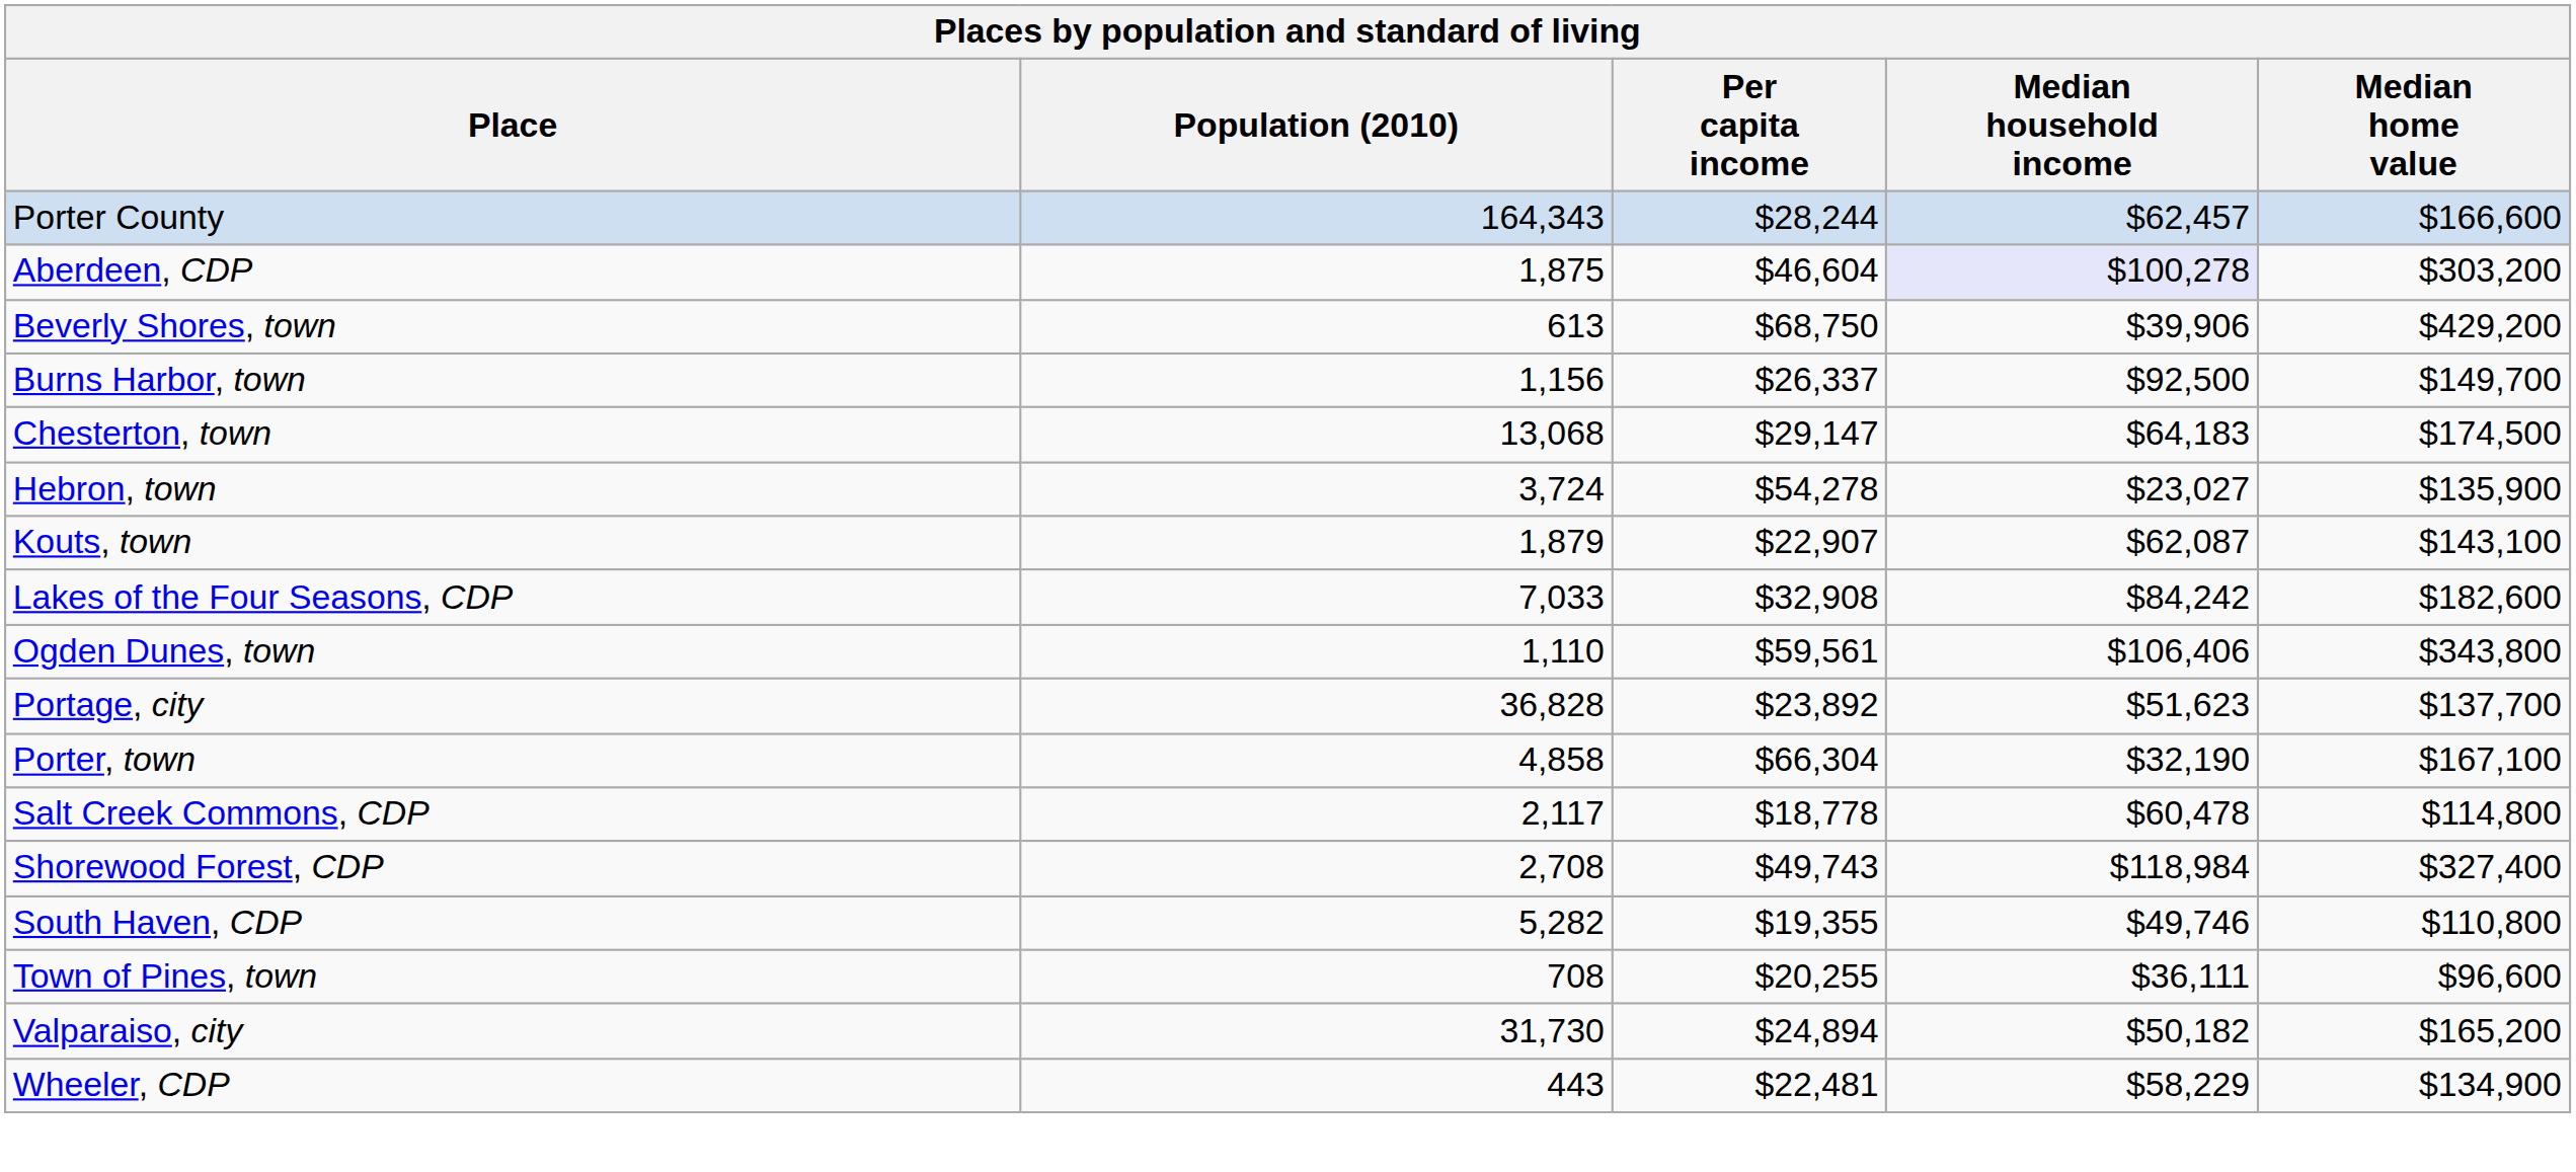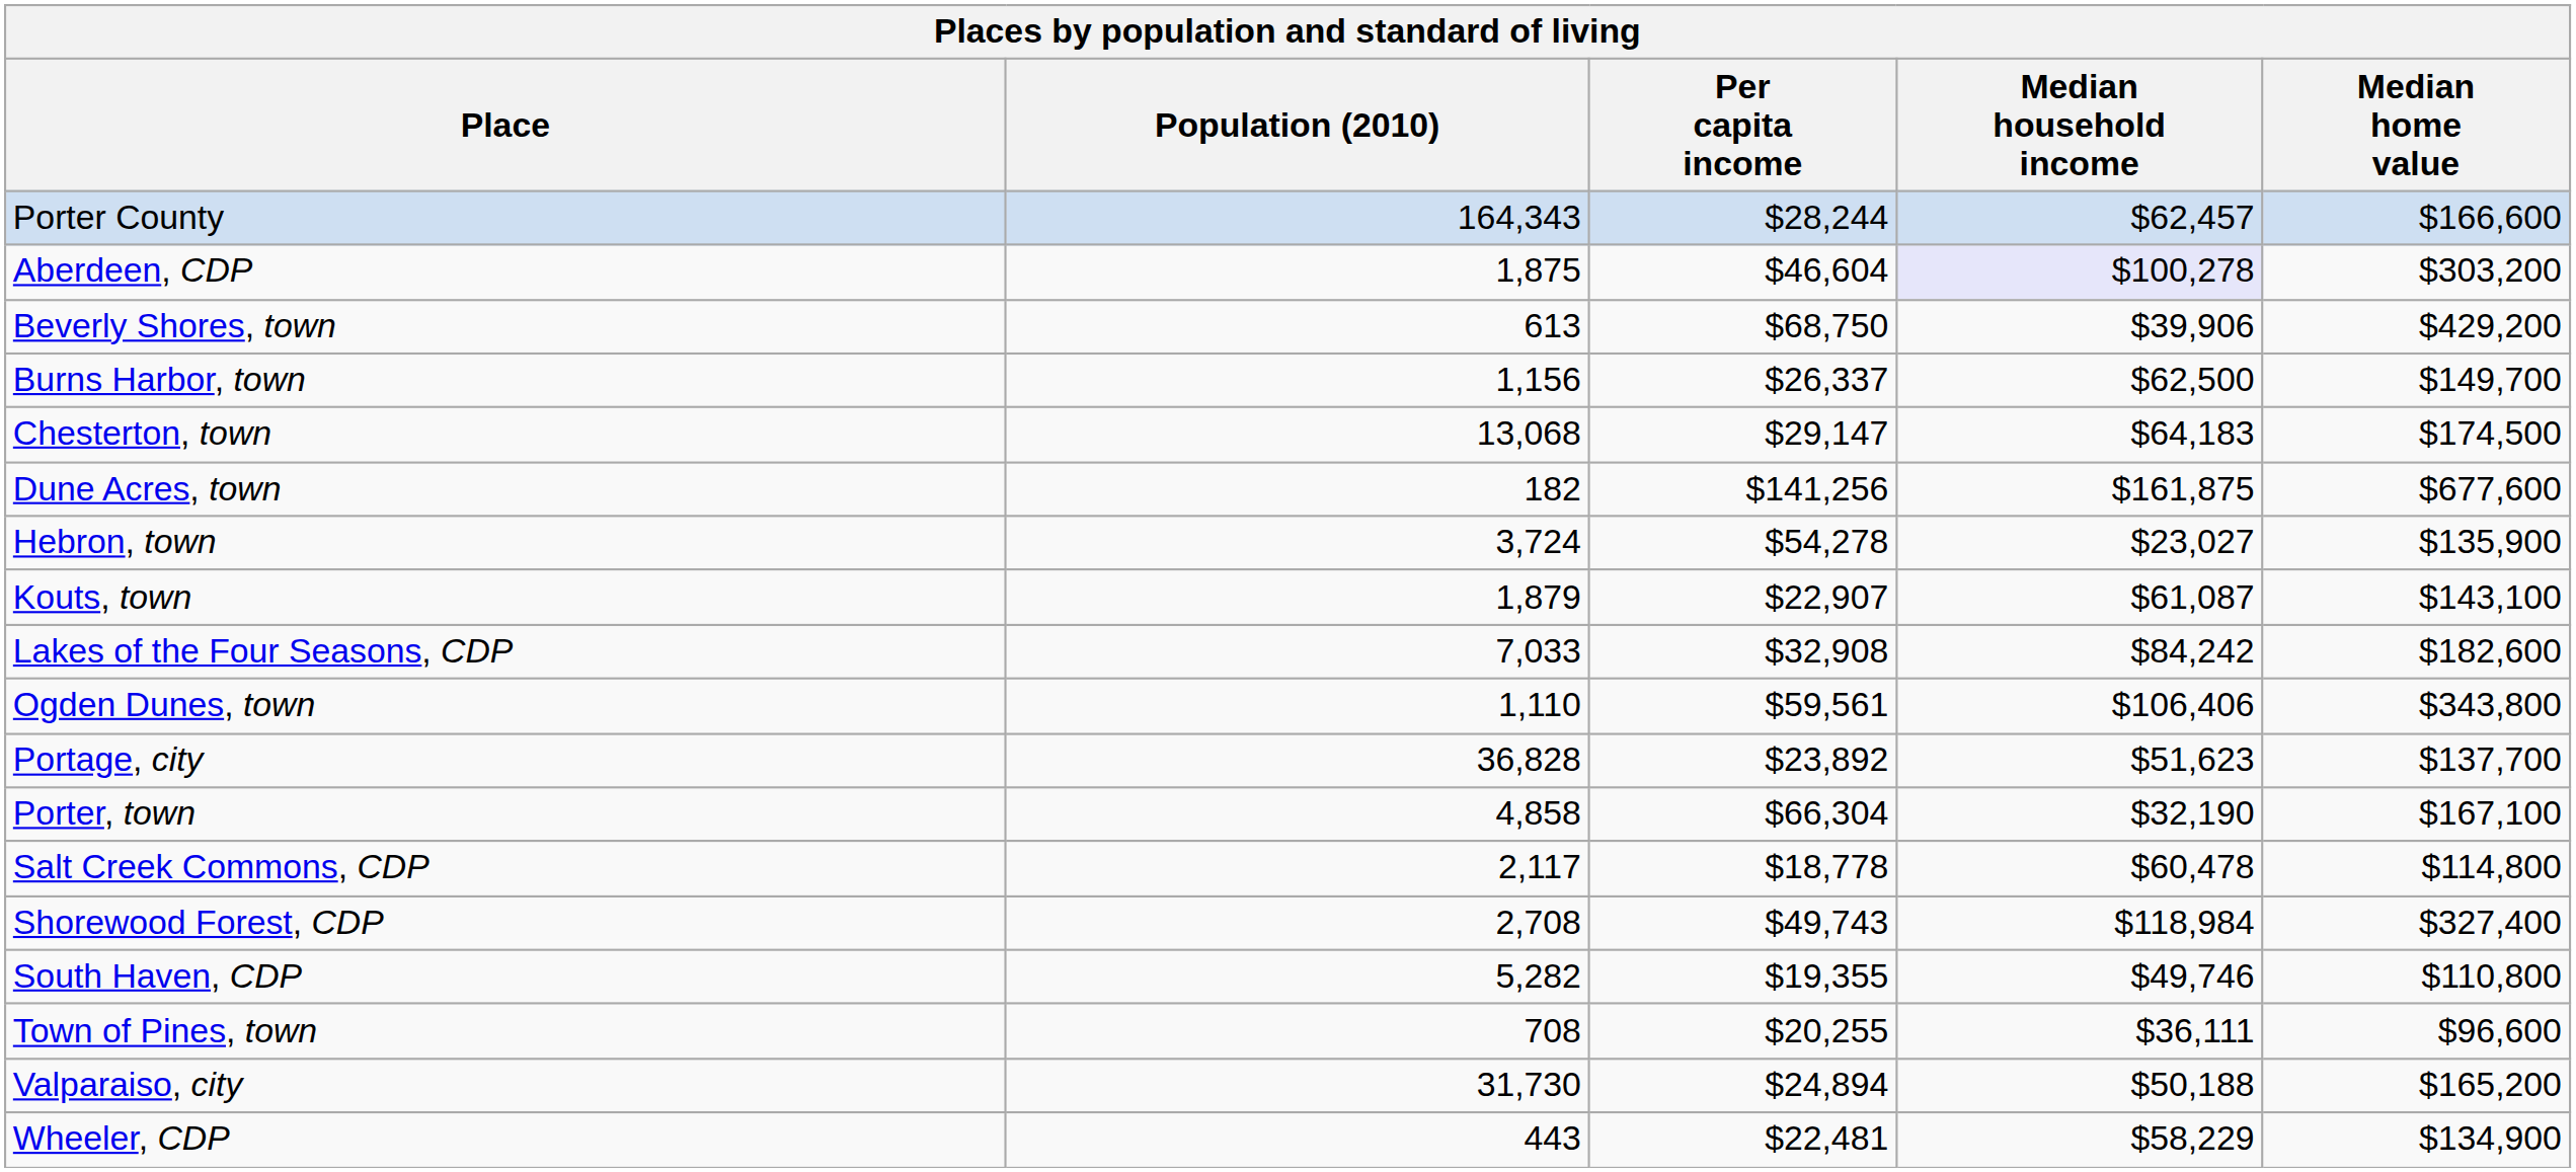 <table class="wikitable collapsible collapsed sortable" style="width: 95%;">
 <tr>
 <th colspan="5">Places by population and standard of living</th>
 </tr>
 <tr>
 <th>Place</th>
 <th>Population (2010)</th>
 <th data-sort-type="currency">Per<br>capita<br>income</th>
 <th data-sort-type="currency">Median<br>household<br>income</th>
 <th data-sort-type="currency">Median<br>home<br>value</th>
 </tr>
 <tr>
 <td style="background:#cedff2;">Porter County</td>
 <td style="background:#cedff2;" align="right">164,343</td>
 <td style="background:#cedff2;" align="right">$28,244</td>
 <td style="background:#cedff2;" align="right">$62,457</td>
 <td style="background:#cedff2;" align="right">$166,600</td>
 </tr>
 <tr>
 <td><a href='#'>Aberdeen</a>, <em>CDP</em></td>
 <td align="right">1,875</td>
 <td align="right">$46,604</td>
 <td align="right" style="background: lavender;">$100,278</td>
 <td align="right">$303,200</td>
 </tr>
 <tr>
 <td><a href='#'>Beverly Shores</a>, <em>town</em></td>
 <td align="right">613</td>
 <td align="right">$68,750</td>
 <td align="right">$39,906</td>
 <td align="right">$429,200</td>
 </tr>
 <tr>
 <td><a href='#'>Burns Harbor</a>, <em>town</em></td>
 <td align="right">1,156</td>
 <td align="right">$26,337</td>
-<td align="right">$92,500</td>
+<td align="right">$62,500</td>
 <td align="right">$149,700</td>
 </tr>
 <tr>
 <td><a href='#'>Chesterton</a>, <em>town</em></td>
 <td align="right">13,068</td>
 <td align="right">$29,147</td>
 <td align="right">$64,183</td>
 <td align="right">$174,500</td>
+</tr>
+<tr>
+<td><a href='#'>Dune Acres</a>, <em>town</em></td>
+<td align="right">182</td>
+<td align="right">$141,256</td>
+<td align="right">$161,875</td>
+<td align="right">$677,600</td>
 </tr>
 <tr>
 <td><a href='#'>Hebron</a>, <em>town</em></td>
 <td align="right">3,724</td>
 <td align="right">$54,278</td>
 <td align="right">$23,027</td>
 <td align="right">$135,900</td>
 </tr>
 <tr>
 <td><a href='#'>Kouts</a>, <em>town</em></td>
 <td align="right">1,879</td>
 <td align="right">$22,907</td>
-<td align="right">$62,087</td>
+<td align="right">$61,087</td>
 <td align="right">$143,100</td>
 </tr>
 <tr>
 <td><a href='#'>Lakes of the Four Seasons</a>, <em>CDP</em> </td>
 <td align="right">7,033</td>
 <td align="right">$32,908</td>
 <td align="right">$84,242</td>
 <td align="right">$182,600</td>
 </tr>
 <tr>
 <td><a href='#'>Ogden Dunes</a>, <em>town</em></td>
 <td align="right">1,110</td>
 <td align="right">$59,561</td>
 <td align="right">$106,406</td>
 <td align="right">$343,800</td>
 </tr>
 <tr>
 <td><a href='#'>Portage</a>, <em>city</em></td>
 <td align="right">36,828</td>
 <td align="right">$23,892</td>
 <td align="right">$51,623</td>
 <td align="right">$137,700</td>
 </tr>
 <tr>
 <td><a href='#'>Porter</a>, <em>town</em></td>
 <td align="right">4,858</td>
 <td align="right">$66,304</td>
 <td align="right">$32,190</td>
 <td align="right">$167,100</td>
 </tr>
 <tr>
 <td><a href='#'>Salt Creek Commons</a>, <em>CDP</em></td>
 <td align="right">2,117</td>
 <td align="right">$18,778</td>
 <td align="right">$60,478</td>
 <td align="right">$114,800</td>
 </tr>
 <tr>
 <td><a href='#'>Shorewood Forest</a>, <em>CDP</em></td>
 <td align="right">2,708</td>
 <td align="right">$49,743</td>
 <td align="right">$118,984</td>
 <td align="right">$327,400</td>
 </tr>
 <tr>
 <td><a href='#'>South Haven</a>, <em>CDP</em></td>
 <td align="right">5,282</td>
 <td align="right">$19,355</td>
 <td align="right">$49,746</td>
 <td align="right">$110,800</td>
 </tr>
 <tr>
 <td><a href='#'>Town of Pines</a>, <em>town</em></td>
 <td align="right">708</td>
 <td align="right">$20,255</td>
 <td align="right">$36,111</td>
 <td align="right">$96,600</td>
 </tr>
 <tr>
 <td><a href='#'>Valparaiso</a>, <em>city</em></td>
 <td align="right">31,730</td>
 <td align="right">$24,894</td>
-<td align="right">$50,182</td>
+<td align="right">$50,188</td>
 <td align="right">$165,200</td>
 </tr>
 <tr>
 <td><a href='#'>Wheeler</a>, <em>CDP</em></td>
 <td align="right">443</td>
 <td align="right">$22,481</td>
 <td align="right">$58,229</td>
 <td align="right">$134,900</td>
 </tr>
 </table>
